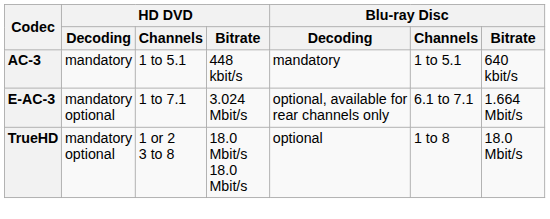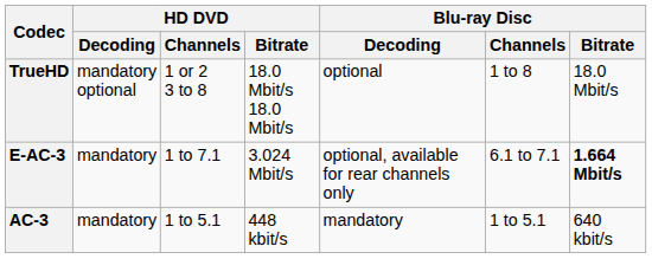 <table class="wikitable">
 <tr>
 <th rowspan=2>Codec</th>
 <th colspan=3 style="text-align:center;">HD DVD</th>
 <th colspan=3 style="text-align:center;">Blu-ray Disc</th>
 </tr>
 <tr>
 <th>Decoding</th>
 <th>Channels</th>
 <th>Bitrate</th>
 <th>Decoding</th>
 <th>Channels</th>
 <th>Bitrate</th>
 </tr>
 <tr valign="top">
+<th style="text-align:left;">TrueHD</th>
+<td>mandatory<br>optional</td>
+<td>1 or 2 <br> 3 to 8</td>
+<td>18.0 Mbit/s<br> 18.0 Mbit/s</td>
+<td>optional</td>
+<td>1 to 8</td>
+<td>18.0 Mbit/s</td>
+</tr>
+<tr valign="top">
+<th style="text-align:left;">E-AC-3</th>
+<td>mandatory</td>
+<td>1 to 7.1</td>
+<td>3.024 Mbit/s</td>
+<td>optional, available for rear channels only</td>
+<td>6.1 to 7.1</td>
+<td><strong>1.664 Mbit/s</strong></td>
+</tr>
+<tr valign="top">
 <th style="text-align:left;">AC-3</th>
 <td>mandatory</td>
 <td>1 to 5.1</td>
 <td>448 kbit/s</td>
 <td>mandatory</td>
 <td>1 to 5.1</td>
 <td>640 kbit/s</td>
 </tr>
-<tr valign="top">
-<th style="text-align:left;">E-AC-3</th>
-<td>mandatory<br>optional</td>
-<td>1 to 7.1</td>
-<td>3.024 Mbit/s</td>
-<td>optional, available for rear channels only</td>
-<td>6.1 to 7.1</td>
-<td>1.664 Mbit/s</td>
-</tr>
-<tr valign="top">
-<th style="text-align:left;">TrueHD</th>
-<td>mandatory<br>optional</td>
-<td>1 or 2 <br> 3 to 8</td>
-<td>18.0 Mbit/s<br> 18.0 Mbit/s</td>
-<td>optional</td>
-<td>1 to 8</td>
-<td>18.0 Mbit/s</td>
-</tr>
 </table>
